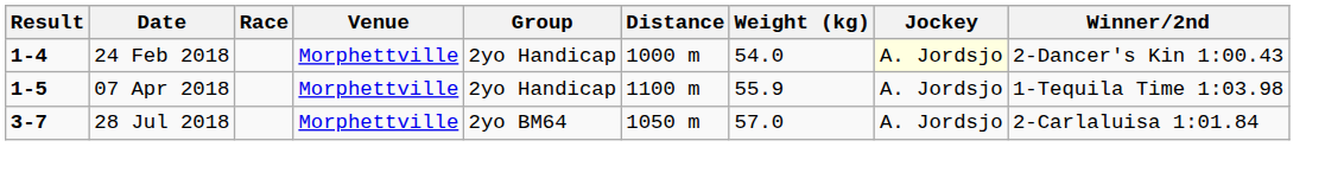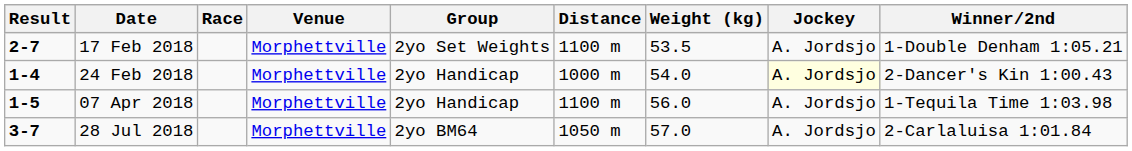 <table class="wikitable">
 <tr style="background:silver; color:black">
 <th>Result</th>
 <th>Date</th>
 <th>Race</th>
 <th>Venue</th>
 <th>Group</th>
 <th>Distance</th>
 <th>Weight (kg)</th>
 <th>Jockey</th>
 <th>Winner/2nd</th>
+</tr>
+<tr>
+<td><strong>2-7</strong></td>
+<td>17 Feb 2018</td>
+<td></td>
+<td><a href='#'>Morphettville</a></td>
+<td>2yo Set Weights</td>
+<td>1100 m</td>
+<td>53.5</td>
+<td>A. Jordsjo</td>
+<td>1-Double Denham 1:05.21</td>
 </tr>
 <tr>
 <td><strong>1-4</strong></td>
 <td>24 Feb 2018</td>
 <td></td>
 <td><a href='#'>Morphettville</a></td>
 <td>2yo Handicap</td>
 <td>1000 m</td>
 <td>54.0</td>
 <td style="background: lightyellow;">A. Jordsjo</td>
 <td>2-Dancer's Kin 1:00.43</td>
 </tr>
 <tr>
 <td><strong>1-5</strong></td>
 <td>07 Apr 2018</td>
 <td></td>
 <td><a href='#'>Morphettville</a></td>
 <td>2yo Handicap</td>
 <td>1100 m</td>
-<td>55.9</td>
+<td>56.0</td>
 <td>A. Jordsjo</td>
 <td>1-Tequila Time 1:03.98</td>
 </tr>
 <tr>
 <td><strong>3-7</strong></td>
 <td>28 Jul 2018</td>
 <td></td>
 <td><a href='#'>Morphettville</a></td>
 <td>2yo BM64</td>
 <td>1050 m</td>
 <td>57.0</td>
 <td>A. Jordsjo</td>
 <td>2-Carlaluisa 1:01.84</td>
 </tr>
 </table>
